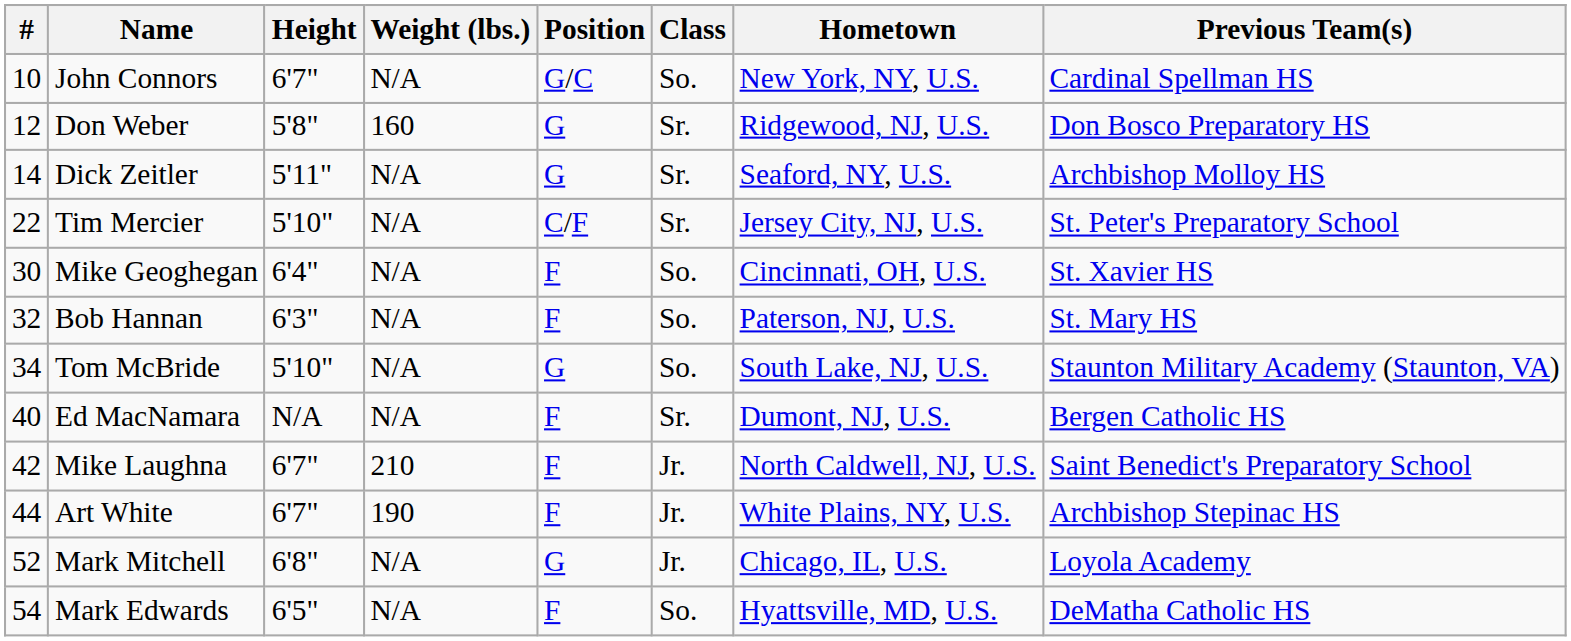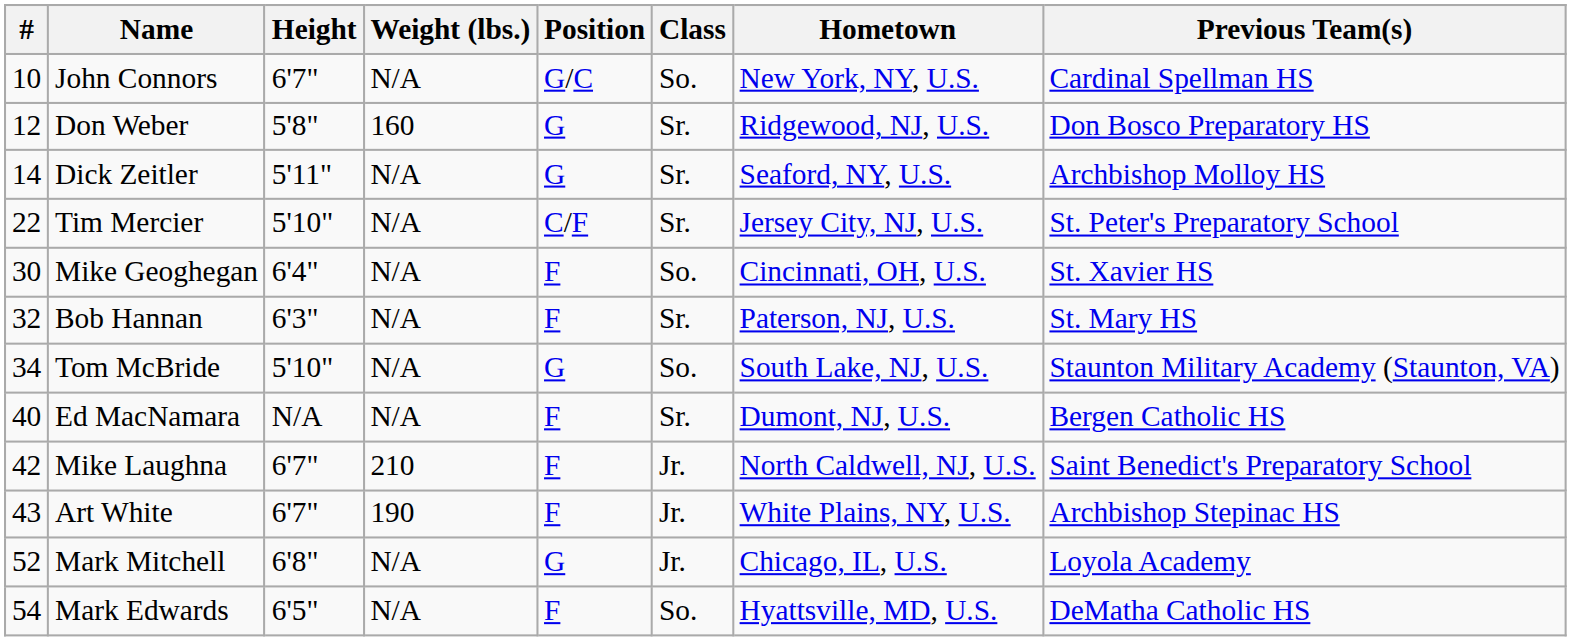 <table class="wikitable" style="font-size: 90%">
 <tr>
 <th>#</th>
 <th>Name</th>
 <th>Height</th>
 <th>Weight (lbs.)</th>
 <th>Position</th>
 <th>Class</th>
 <th>Hometown</th>
 <th>Previous Team(s)</th>
 </tr>
 <tr>
 <td>10</td>
 <td>John Connors</td>
 <td>6'7"</td>
 <td>N/A</td>
 <td><a href='#'>G</a>/<a href='#'>C</a></td>
 <td>So.</td>
 <td><a href='#'>New York, NY</a>, <a href='#'>U.S.</a></td>
 <td><a href='#'>Cardinal Spellman HS</a></td>
 </tr>
 <tr>
 <td>12</td>
 <td>Don Weber</td>
 <td>5'8"</td>
 <td>160</td>
 <td><a href='#'>G</a></td>
 <td>Sr.</td>
 <td><a href='#'>Ridgewood, NJ</a>, <a href='#'>U.S.</a></td>
 <td><a href='#'>Don Bosco Preparatory HS</a></td>
 </tr>
 <tr>
 <td>14</td>
 <td>Dick Zeitler</td>
 <td>5'11"</td>
 <td>N/A</td>
 <td><a href='#'>G</a></td>
 <td>Sr.</td>
 <td><a href='#'>Seaford, NY</a>, <a href='#'>U.S.</a></td>
 <td><a href='#'>Archbishop Molloy HS</a></td>
 </tr>
 <tr>
 <td>22</td>
 <td>Tim Mercier</td>
 <td>5'10"</td>
 <td>N/A</td>
 <td><a href='#'>C</a>/<a href='#'>F</a></td>
 <td>Sr.</td>
 <td><a href='#'>Jersey City, NJ</a>, <a href='#'>U.S.</a></td>
 <td><a href='#'>St. Peter's Preparatory School</a></td>
 </tr>
 <tr>
 <td>30</td>
 <td>Mike Geoghegan</td>
 <td>6'4"</td>
 <td>N/A</td>
 <td><a href='#'>F</a></td>
 <td>So.</td>
 <td><a href='#'>Cincinnati, OH</a>, <a href='#'>U.S.</a></td>
 <td><a href='#'>St. Xavier HS</a></td>
 </tr>
 <tr>
 <td>32</td>
 <td>Bob Hannan</td>
 <td>6'3"</td>
 <td>N/A</td>
 <td><a href='#'>F</a></td>
-<td>So.</td>
+<td>Sr.</td>
 <td><a href='#'>Paterson, NJ</a>, <a href='#'>U.S.</a></td>
 <td><a href='#'>St. Mary HS</a></td>
 </tr>
 <tr>
 <td>34</td>
 <td>Tom McBride</td>
 <td>5'10"</td>
 <td>N/A</td>
 <td><a href='#'>G</a></td>
 <td>So.</td>
 <td><a href='#'>South Lake, NJ</a>, <a href='#'>U.S.</a></td>
 <td><a href='#'>Staunton Military Academy</a> (<a href='#'>Staunton, VA</a>)</td>
 </tr>
 <tr>
 <td>40</td>
 <td>Ed MacNamara</td>
 <td>N/A</td>
 <td>N/A</td>
 <td><a href='#'>F</a></td>
 <td>Sr.</td>
 <td><a href='#'>Dumont, NJ</a>, <a href='#'>U.S.</a></td>
 <td><a href='#'>Bergen Catholic HS</a></td>
 </tr>
 <tr>
 <td>42</td>
 <td>Mike Laughna</td>
 <td>6'7"</td>
 <td>210</td>
 <td><a href='#'>F</a></td>
 <td>Jr.</td>
 <td><a href='#'>North Caldwell, NJ</a>, <a href='#'>U.S.</a></td>
 <td><a href='#'>Saint Benedict's Preparatory School</a></td>
 </tr>
 <tr>
-<td>44</td>
+<td>43</td>
 <td>Art White</td>
 <td>6'7"</td>
 <td>190</td>
 <td><a href='#'>F</a></td>
 <td>Jr.</td>
 <td><a href='#'>White Plains, NY</a>, <a href='#'>U.S.</a></td>
 <td><a href='#'>Archbishop Stepinac HS</a></td>
 </tr>
 <tr>
 <td>52</td>
 <td>Mark Mitchell</td>
 <td>6'8"</td>
 <td>N/A</td>
 <td><a href='#'>G</a></td>
 <td>Jr.</td>
 <td><a href='#'>Chicago, IL</a>, <a href='#'>U.S.</a></td>
 <td><a href='#'>Loyola Academy</a></td>
 </tr>
 <tr>
 <td>54</td>
 <td>Mark Edwards</td>
 <td>6'5"</td>
 <td>N/A</td>
 <td><a href='#'>F</a></td>
 <td>So.</td>
 <td><a href='#'>Hyattsville, MD</a>, <a href='#'>U.S.</a></td>
 <td><a href='#'>DeMatha Catholic HS</a></td>
 </tr>
 </table>
